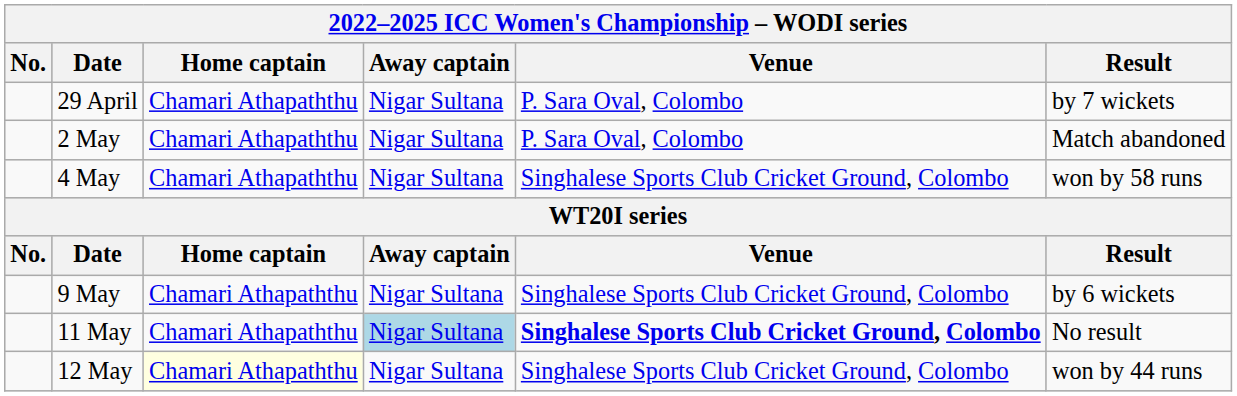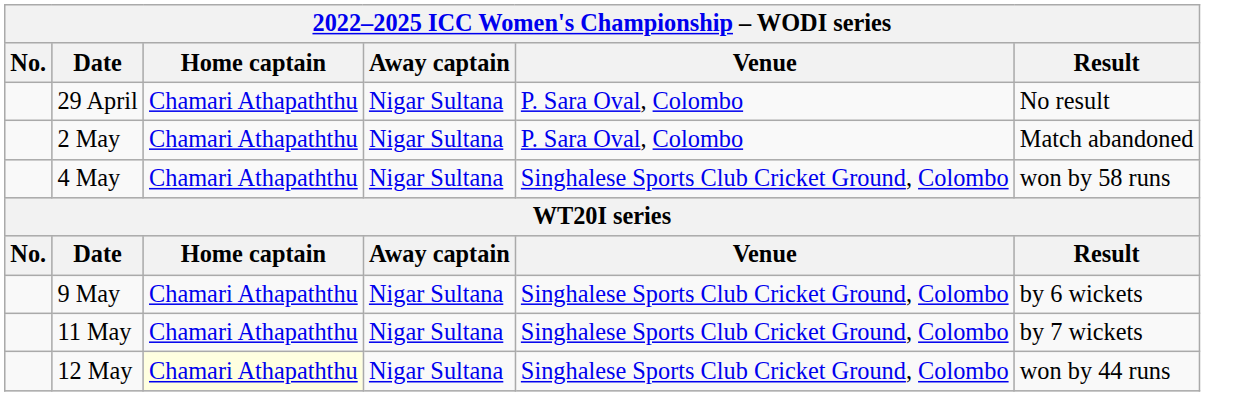 <table class="wikitable">
 <tr>
 <th colspan="9"><a href='#'>2022–2025 ICC Women's Championship</a> – WODI series</th>
 </tr>
 <tr>
 <th>No.</th>
 <th>Date</th>
 <th>Home captain</th>
 <th>Away captain</th>
 <th>Venue</th>
 <th>Result</th>
 </tr>
 <tr>
 <td></td>
 <td>29 April</td>
 <td><a href='#'>Chamari Athapaththu</a></td>
 <td><a href='#'>Nigar Sultana</a></td>
 <td><a href='#'>P. Sara Oval</a>, <a href='#'>Colombo</a></td>
-<td> by 7 wickets</td>
+<td>No result</td>
 </tr>
 <tr>
 <td></td>
 <td>2 May</td>
 <td><a href='#'>Chamari Athapaththu</a></td>
 <td><a href='#'>Nigar Sultana</a></td>
 <td><a href='#'>P. Sara Oval</a>, <a href='#'>Colombo</a></td>
 <td>Match abandoned</td>
 </tr>
 <tr>
 <td></td>
 <td>4 May</td>
 <td><a href='#'>Chamari Athapaththu</a></td>
 <td><a href='#'>Nigar Sultana</a></td>
 <td><a href='#'>Singhalese Sports Club Cricket Ground</a>, <a href='#'>Colombo</a></td>
 <td> won by 58 runs</td>
 </tr>
 <tr>
 <th colspan="9">WT20I series</th>
 </tr>
 <tr>
 <th>No.</th>
 <th>Date</th>
 <th>Home captain</th>
 <th>Away captain</th>
 <th>Venue</th>
 <th>Result</th>
 </tr>
 <tr>
 <td></td>
 <td>9 May</td>
 <td><a href='#'>Chamari Athapaththu</a></td>
 <td><a href='#'>Nigar Sultana</a></td>
 <td><a href='#'>Singhalese Sports Club Cricket Ground</a>, <a href='#'>Colombo</a></td>
 <td> by 6 wickets</td>
 </tr>
 <tr>
 <td></td>
 <td>11 May</td>
 <td><a href='#'>Chamari Athapaththu</a></td>
-<td style="background: lightblue;"><a href='#'>Nigar Sultana</a></td>
-<td><strong><a href='#'>Singhalese Sports Club Cricket Ground</a>, <a href='#'>Colombo</a></strong></td>
-<td>No result</td>
+<td><a href='#'>Nigar Sultana</a></td>
+<td><a href='#'>Singhalese Sports Club Cricket Ground</a>, <a href='#'>Colombo</a></td>
+<td> by 7 wickets</td>
 </tr>
 <tr>
 <td></td>
 <td>12 May</td>
 <td style="background: lightyellow;"><a href='#'>Chamari Athapaththu</a></td>
 <td><a href='#'>Nigar Sultana</a></td>
 <td><a href='#'>Singhalese Sports Club Cricket Ground</a>, <a href='#'>Colombo</a></td>
 <td> won by 44 runs</td>
 </tr>
 </table>
